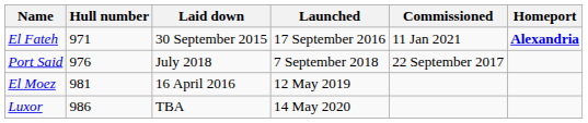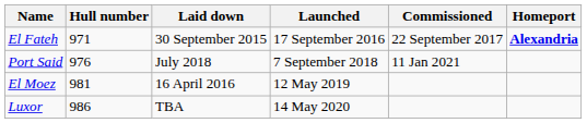 <table class=wikitable>
 <tr>
 <th>Name</th>
 <th>Hull number</th>
 <th>Laid down</th>
 <th>Launched</th>
 <th>Commissioned</th>
 <th>Homeport</th>
 </tr>
 <tr>
 <td><em><a href='#'>El Fateh</a></em></td>
 <td>971</td>
 <td>30 September 2015</td>
 <td>17 September 2016</td>
-<td>11 Jan 2021</td>
+<td>22 September 2017</td>
 <td><strong><a href='#'>Alexandria</a></strong></td>
 </tr>
 <tr>
 <td><em><a href='#'>Port Said</a></em></td>
 <td>976</td>
 <td>July 2018</td>
 <td>7 September 2018</td>
-<td>22 September 2017</td>
+<td>11 Jan 2021</td>
 <td></td>
 </tr>
 <tr>
 <td><em><a href='#'>El Moez</a></em></td>
 <td>981</td>
 <td>16 April 2016</td>
 <td>12 May 2019</td>
 <td></td>
 <td></td>
 </tr>
 <tr>
 <td><em><a href='#'>Luxor</a></em></td>
 <td>986</td>
 <td>TBA</td>
 <td>14 May 2020</td>
 <td></td>
 <td></td>
 </tr>
 </table>
